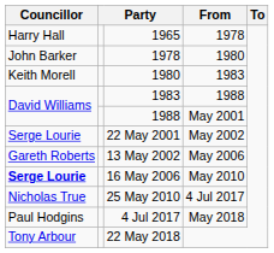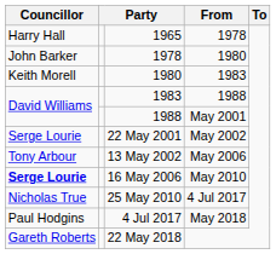 <table class=wikitable>
 <tr>
 <th>Councillor</th>
 <th colspan=2>Party</th>
 <th>From</th>
 <th>To</th>
 </tr>
 <tr>
 <td>Harry Hall</td>
 <td></td>
 <td align=right>1965</td>
 <td align=right>1978</td>
 </tr>
 <tr>
 <td>John Barker</td>
 <td></td>
 <td align=right>1978</td>
 <td align=right>1980</td>
 </tr>
 <tr>
 <td>Keith Morell</td>
 <td></td>
 <td align=right>1980</td>
 <td align=right>1983</td>
 </tr>
 <tr>
 <td rowspan=2><a href='#'>David Williams</a></td>
 <td></td>
 <td align=right>1983</td>
 <td align=right>1988</td>
 </tr>
 <tr>
 <td></td>
 <td align=right>1988</td>
 <td align=right>May 2001</td>
 </tr>
 <tr>
 <td><a href='#'>Serge Lourie</a></td>
 <td></td>
 <td align=right>22 May 2001</td>
 <td align=right>May 2002</td>
 </tr>
 <tr>
-<td><a href='#'>Gareth Roberts</a></td>
+<td><a href='#'>Tony Arbour</a></td>
 <td></td>
 <td align=right>13 May 2002</td>
 <td align=right>May 2006</td>
 </tr>
 <tr>
 <td><strong><a href='#'>Serge Lourie</a></strong></td>
 <td></td>
 <td align=right>16 May 2006</td>
 <td align=right>May 2010</td>
 </tr>
 <tr>
 <td><a href='#'>Nicholas True</a></td>
 <td></td>
 <td align=right>25 May 2010</td>
 <td align=right>4 Jul 2017</td>
 </tr>
 <tr>
 <td>Paul Hodgins</td>
 <td></td>
 <td align=right>4 Jul 2017</td>
 <td align=right>May 2018</td>
 </tr>
 <tr>
-<td><a href='#'>Tony Arbour</a></td>
+<td><a href='#'>Gareth Roberts</a></td>
 <td></td>
 <td align=right>22 May 2018</td>
 </tr>
 </table>
